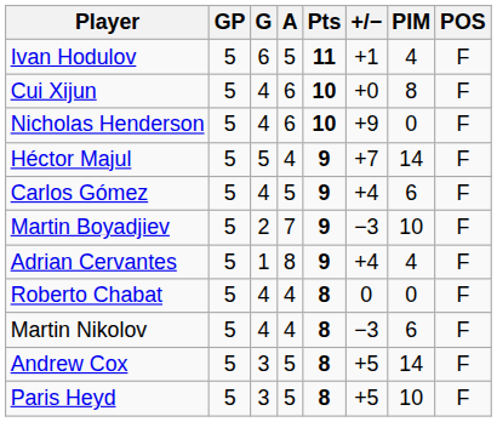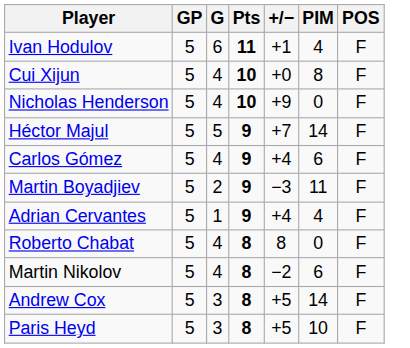 <table class="wikitable sortable" style="text-align:center;">
 <tr>
 <th>Player</th>
 <th>GP</th>
 <th>G</th>
-<th>A</th>
 <th>Pts</th>
 <th>+/−</th>
 <th>PIM</th>
 <th>POS</th>
 </tr>
 <tr>
 <td style="text-align:left;"> <a href='#'>Ivan Hodulov</a></td>
 <td>5</td>
 <td>6</td>
-<td>5</td>
 <td><strong>11</strong></td>
 <td>+1</td>
 <td>4</td>
 <td>F</td>
 </tr>
 <tr>
 <td style="text-align:left;"> <a href='#'>Cui Xijun</a></td>
 <td>5</td>
 <td>4</td>
-<td>6</td>
 <td><strong>10</strong></td>
 <td>+0</td>
 <td>8</td>
 <td>F</td>
 </tr>
 <tr>
 <td style="text-align:left;"> <a href='#'>Nicholas Henderson</a></td>
 <td>5</td>
 <td>4</td>
-<td>6</td>
 <td><strong>10</strong></td>
 <td>+9</td>
 <td>0</td>
 <td>F</td>
 </tr>
 <tr>
 <td style="text-align:left;"> <a href='#'>Héctor Majul</a></td>
 <td>5</td>
 <td>5</td>
-<td>4</td>
 <td><strong>9</strong></td>
 <td>+7</td>
 <td>14</td>
 <td>F</td>
 </tr>
 <tr>
 <td style="text-align:left;"> <a href='#'>Carlos Gómez</a></td>
 <td>5</td>
 <td>4</td>
-<td>5</td>
 <td><strong>9</strong></td>
 <td>+4</td>
 <td>6</td>
 <td>F</td>
 </tr>
 <tr>
 <td style="text-align:left;"> <a href='#'>Martin Boyadjiev</a></td>
 <td>5</td>
 <td>2</td>
-<td>7</td>
 <td><strong>9</strong></td>
 <td>−3</td>
-<td>10</td>
+<td>11</td>
 <td>F</td>
 </tr>
 <tr>
 <td style="text-align:left;"> <a href='#'>Adrian Cervantes</a></td>
 <td>5</td>
 <td>1</td>
-<td>8</td>
 <td><strong>9</strong></td>
 <td>+4</td>
 <td>4</td>
 <td>F</td>
 </tr>
 <tr>
 <td style="text-align:left;"> <a href='#'>Roberto Chabat</a></td>
 <td>5</td>
 <td>4</td>
-<td>4</td>
 <td><strong>8</strong></td>
-<td>0</td>
+<td>8</td>
 <td>0</td>
 <td>F</td>
 </tr>
 <tr>
 <td style="text-align:left;"> Martin Nikolov</td>
 <td>5</td>
 <td>4</td>
-<td>4</td>
 <td><strong>8</strong></td>
-<td>−3</td>
+<td>−2</td>
 <td>6</td>
 <td>F</td>
 </tr>
 <tr>
 <td style="text-align:left;"> <a href='#'>Andrew Cox</a></td>
 <td>5</td>
 <td>3</td>
-<td>5</td>
 <td><strong>8</strong></td>
 <td>+5</td>
 <td>14</td>
 <td>F</td>
 </tr>
 <tr>
 <td style="text-align:left;"> <a href='#'>Paris Heyd</a></td>
 <td>5</td>
 <td>3</td>
-<td>5</td>
 <td><strong>8</strong></td>
 <td>+5</td>
 <td>10</td>
 <td>F</td>
 </tr>
 </table>
